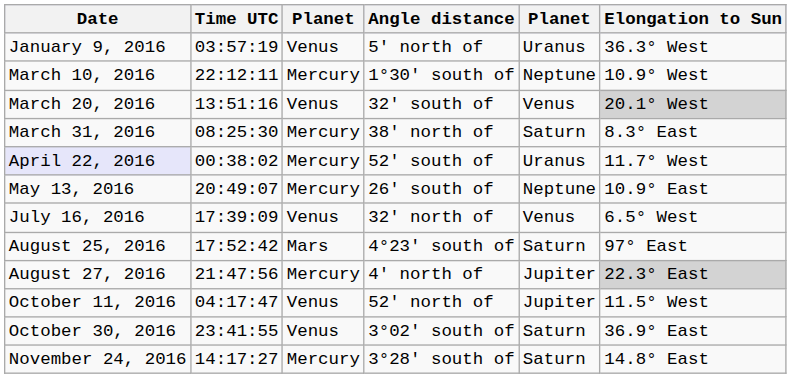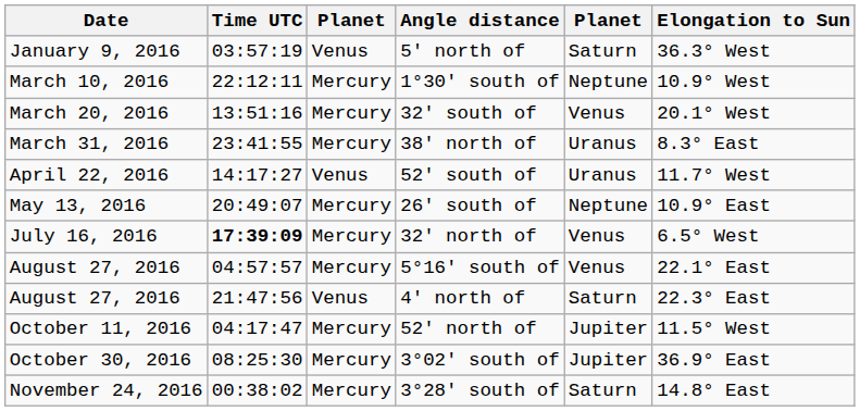 <table class="wikitable sortable">
 <tr bgcolor="#ddddff" align="center" valign="top">
 <th>Date</th>
 <th>Time UTC</th>
 <th>Planet</th>
 <th>Angle distance</th>
 <th>Planet</th>
 <th>Elongation to Sun</th>
 </tr>
 <tr>
 <td>January 9, 2016</td>
 <td>03:57:19</td>
 <td>Venus</td>
 <td>5' north of</td>
-<td>Uranus</td>
+<td>Saturn</td>
 <td>36.3° West</td>
 </tr>
 <tr>
 <td>March 10, 2016</td>
 <td>22:12:11</td>
 <td>Mercury</td>
 <td>1°30' south of</td>
 <td>Neptune</td>
 <td>10.9° West</td>
 </tr>
 <tr>
 <td>March 20, 2016</td>
 <td>13:51:16</td>
-<td>Venus</td>
+<td>Mercury</td>
 <td>32' south of</td>
 <td>Venus</td>
-<td style="background: lightgrey;">20.1° West</td>
+<td>20.1° West</td>
 </tr>
 <tr>
 <td>March 31, 2016</td>
-<td>08:25:30</td>
+<td>23:41:55</td>
 <td>Mercury</td>
 <td>38' north of</td>
-<td>Saturn</td>
+<td>Uranus</td>
 <td>8.3° East</td>
 </tr>
 <tr>
-<td style="background: lavender;">April 22, 2016</td>
-<td>00:38:02</td>
-<td>Mercury</td>
+<td>April 22, 2016</td>
+<td>14:17:27</td>
+<td>Venus</td>
 <td>52' south of</td>
 <td>Uranus</td>
 <td>11.7° West</td>
 </tr>
 <tr>
 <td>May 13, 2016</td>
 <td>20:49:07</td>
 <td>Mercury</td>
 <td>26' south of</td>
 <td>Neptune</td>
 <td>10.9° East</td>
 </tr>
 <tr>
 <td>July 16, 2016</td>
-<td>17:39:09</td>
-<td>Venus</td>
+<td><strong>17:39:09</strong></td>
+<td>Mercury</td>
 <td>32' north of</td>
 <td>Venus</td>
 <td>6.5° West</td>
 </tr>
 <tr>
-<td>August 25, 2016</td>
-<td>17:52:42</td>
-<td>Mars</td>
-<td>4°23' south of</td>
-<td>Saturn</td>
-<td>97° East</td>
+<td>August 27, 2016</td>
+<td>04:57:57</td>
+<td>Mercury</td>
+<td>5°16' south of</td>
+<td>Venus</td>
+<td>22.1° East</td>
 </tr>
 <tr>
 <td>August 27, 2016</td>
 <td>21:47:56</td>
-<td>Mercury</td>
+<td>Venus</td>
 <td>4' north of</td>
-<td>Jupiter</td>
-<td style="background: lightgrey;">22.3° East</td>
+<td>Saturn</td>
+<td>22.3° East</td>
 </tr>
 <tr>
 <td>October 11, 2016</td>
 <td>04:17:47</td>
-<td>Venus</td>
+<td>Mercury</td>
 <td>52' north of</td>
 <td>Jupiter</td>
 <td>11.5° West</td>
 </tr>
 <tr>
 <td>October 30, 2016</td>
-<td>23:41:55</td>
-<td>Venus</td>
+<td>08:25:30</td>
+<td>Mercury</td>
 <td>3°02' south of</td>
-<td>Saturn</td>
+<td>Jupiter</td>
 <td>36.9° East</td>
 </tr>
 <tr>
 <td>November 24, 2016</td>
-<td>14:17:27</td>
+<td>00:38:02</td>
 <td>Mercury</td>
 <td>3°28' south of</td>
 <td>Saturn</td>
 <td>14.8° East</td>
 </tr>
 </table>
